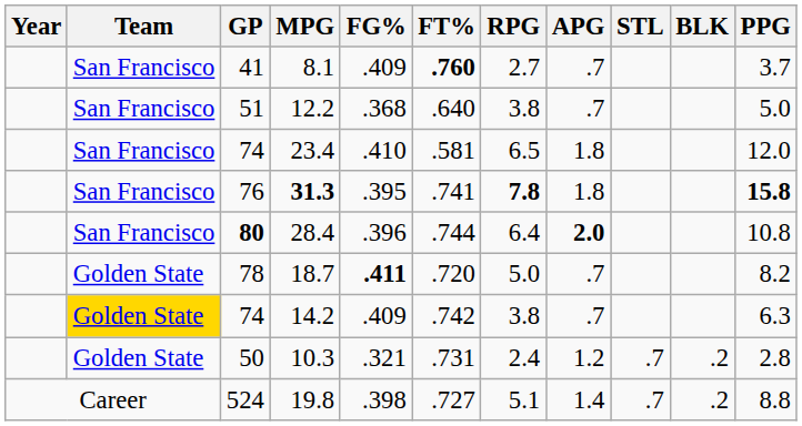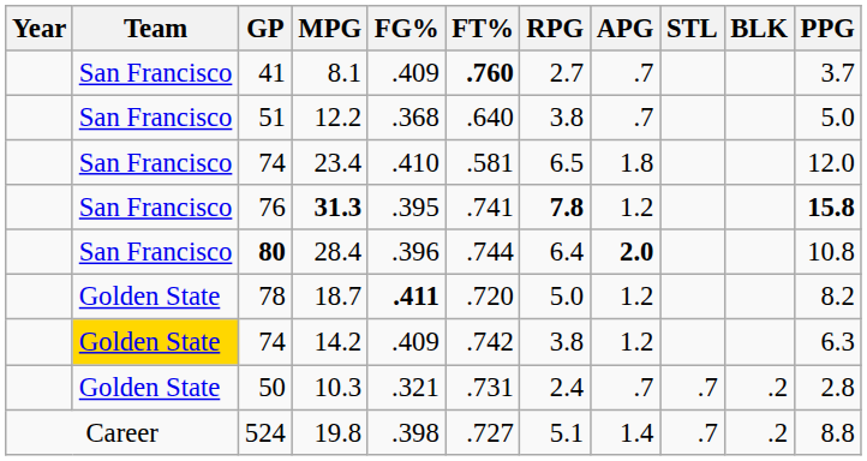 <table class="wikitable sortable" style="font-size:95%; text-align:right;">
 <tr>
 <th>Year</th>
 <th>Team</th>
 <th>GP</th>
 <th>MPG</th>
 <th>FG%</th>
 <th>FT%</th>
 <th>RPG</th>
 <th>APG</th>
 <th>STL</th>
 <th>BLK</th>
 <th>PPG</th>
 </tr>
 <tr>
 <td style="text-align:left;"></td>
 <td style="text-align:left;"><a href='#'>San Francisco</a></td>
 <td>41</td>
 <td>8.1</td>
 <td>.409</td>
 <td><strong>.760</strong></td>
 <td>2.7</td>
 <td>.7</td>
 <td></td>
 <td></td>
 <td>3.7</td>
 </tr>
 <tr>
 <td style="text-align:left;"></td>
 <td style="text-align:left;"><a href='#'>San Francisco</a></td>
 <td>51</td>
 <td>12.2</td>
 <td>.368</td>
 <td>.640</td>
 <td>3.8</td>
 <td>.7</td>
 <td></td>
 <td></td>
 <td>5.0</td>
 </tr>
 <tr>
 <td style="text-align:left;"></td>
 <td style="text-align:left;"><a href='#'>San Francisco</a></td>
 <td>74</td>
 <td>23.4</td>
 <td>.410</td>
 <td>.581</td>
 <td>6.5</td>
 <td>1.8</td>
 <td></td>
 <td></td>
 <td>12.0</td>
 </tr>
 <tr>
 <td style="text-align:left;"></td>
 <td style="text-align:left;"><a href='#'>San Francisco</a></td>
 <td>76</td>
 <td><strong>31.3</strong></td>
 <td>.395</td>
 <td>.741</td>
 <td><strong>7.8</strong></td>
-<td>1.8</td>
+<td>1.2</td>
 <td></td>
 <td></td>
 <td><strong>15.8</strong></td>
 </tr>
 <tr>
 <td style="text-align:left;"></td>
 <td style="text-align:left;"><a href='#'>San Francisco</a></td>
 <td><strong>80</strong></td>
 <td>28.4</td>
 <td>.396</td>
 <td>.744</td>
 <td>6.4</td>
 <td><strong>2.0</strong></td>
 <td></td>
 <td></td>
 <td>10.8</td>
 </tr>
 <tr>
 <td style="text-align:left;"></td>
 <td style="text-align:left;"><a href='#'>Golden State</a></td>
 <td>78</td>
 <td>18.7</td>
 <td><strong>.411</strong></td>
 <td>.720</td>
 <td>5.0</td>
-<td>.7</td>
+<td>1.2</td>
 <td></td>
 <td></td>
 <td>8.2</td>
 </tr>
 <tr>
 <td style="text-align:left;"></td>
 <td style="background: gold; text-align:left;"><a href='#'>Golden State</a></td>
 <td>74</td>
 <td>14.2</td>
 <td>.409</td>
 <td>.742</td>
 <td>3.8</td>
-<td>.7</td>
+<td>1.2</td>
 <td></td>
 <td></td>
 <td>6.3</td>
 </tr>
 <tr>
 <td style="text-align:left;"></td>
 <td style="text-align:left;"><a href='#'>Golden State</a></td>
 <td>50</td>
 <td>10.3</td>
 <td>.321</td>
 <td>.731</td>
 <td>2.4</td>
-<td>1.2</td>
+<td>.7</td>
 <td>.7</td>
 <td>.2</td>
 <td>2.8</td>
 </tr>
 <tr class="sortbottom">
 <td style="text-align:center;" colspan="2">Career</td>
 <td>524</td>
 <td>19.8</td>
 <td>.398</td>
 <td>.727</td>
 <td>5.1</td>
 <td>1.4</td>
 <td>.7</td>
 <td>.2</td>
 <td>8.8</td>
 </tr>
 </table>
